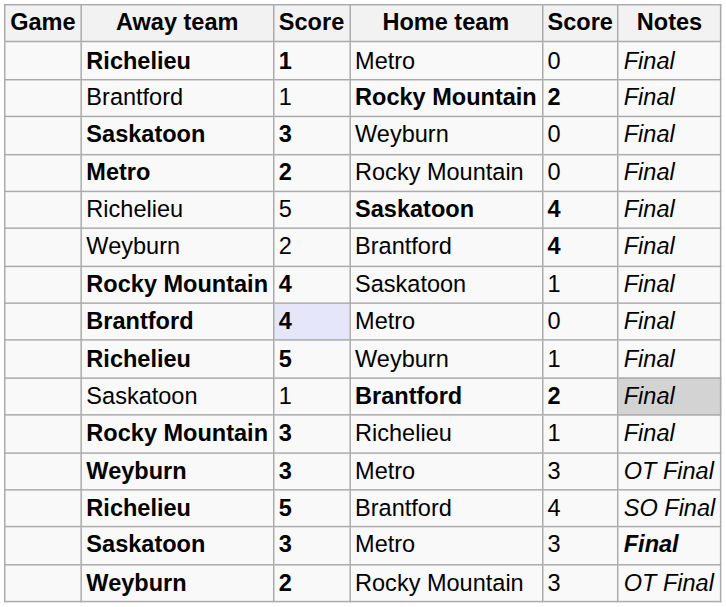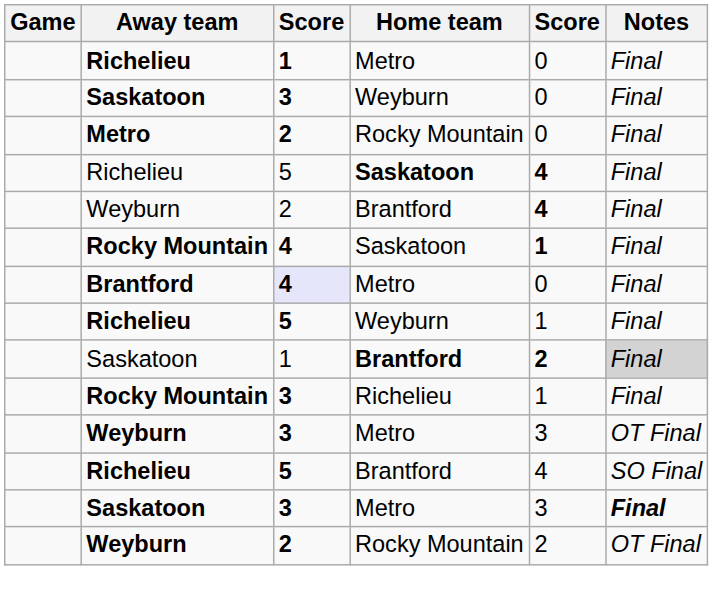 <table class="wikitable">
 <tr>
 <th>Game</th>
 <th>Away team</th>
 <th>Score</th>
 <th>Home team</th>
 <th>Score</th>
 <th>Notes</th>
 </tr>
 <tr>
 <td></td>
 <td><strong>Richelieu</strong></td>
 <td><strong>1</strong></td>
 <td>Metro</td>
 <td>0</td>
-<td><em>Final</em></td>
-</tr>
-<tr>
-<td></td>
-<td>Brantford</td>
-<td>1</td>
-<td><strong>Rocky Mountain</strong></td>
-<td><strong>2</strong></td>
 <td><em>Final</em></td>
 </tr>
 <tr>
 <td></td>
 <td><strong>Saskatoon</strong></td>
 <td><strong>3</strong></td>
 <td>Weyburn</td>
 <td>0</td>
 <td><em>Final</em></td>
 </tr>
 <tr>
 <td></td>
 <td><strong>Metro</strong></td>
 <td><strong>2</strong></td>
 <td>Rocky Mountain</td>
 <td>0</td>
 <td><em>Final</em></td>
 </tr>
 <tr>
 <td></td>
 <td>Richelieu</td>
 <td>5</td>
 <td><strong>Saskatoon</strong></td>
 <td><strong>4</strong></td>
 <td><em>Final</em></td>
 </tr>
 <tr>
 <td></td>
 <td>Weyburn</td>
 <td>2</td>
 <td>Brantford</td>
 <td><strong>4</strong></td>
 <td><em>Final</em></td>
 </tr>
 <tr>
 <td></td>
 <td><strong>Rocky Mountain</strong></td>
 <td><strong>4</strong></td>
 <td>Saskatoon</td>
-<td>1</td>
+<td><strong>1</strong></td>
 <td><em>Final</em></td>
 </tr>
 <tr>
 <td></td>
 <td><strong>Brantford</strong></td>
 <td style="background: lavender;"><strong>4</strong></td>
 <td>Metro</td>
 <td>0</td>
 <td><em>Final</em></td>
 </tr>
 <tr>
 <td></td>
 <td><strong>Richelieu</strong></td>
 <td><strong>5</strong></td>
 <td>Weyburn</td>
 <td>1</td>
 <td><em>Final</em></td>
 </tr>
 <tr>
 <td></td>
 <td>Saskatoon</td>
 <td>1</td>
 <td><strong>Brantford</strong></td>
 <td><strong>2</strong></td>
 <td style="background: lightgrey;"><em>Final</em></td>
 </tr>
 <tr>
 <td></td>
 <td><strong>Rocky Mountain</strong></td>
 <td><strong>3</strong></td>
 <td>Richelieu</td>
 <td>1</td>
 <td><em>Final</em></td>
 </tr>
 <tr>
 <td></td>
 <td><strong>Weyburn</strong></td>
 <td><strong>3</strong></td>
 <td>Metro</td>
 <td>3</td>
 <td><em>OT Final</em></td>
 </tr>
 <tr>
 <td></td>
 <td><strong>Richelieu</strong></td>
 <td><strong>5</strong></td>
 <td>Brantford</td>
 <td>4</td>
 <td><em>SO Final</em></td>
 </tr>
 <tr>
 <td></td>
 <td><strong>Saskatoon</strong></td>
 <td><strong>3</strong></td>
 <td>Metro</td>
 <td>3</td>
 <td><strong><em>Final</em></strong></td>
 </tr>
 <tr>
 <td></td>
 <td><strong>Weyburn</strong></td>
 <td><strong>2</strong></td>
 <td>Rocky Mountain</td>
-<td>3</td>
+<td>2</td>
 <td><em>OT Final</em></td>
 </tr>
 </table>
